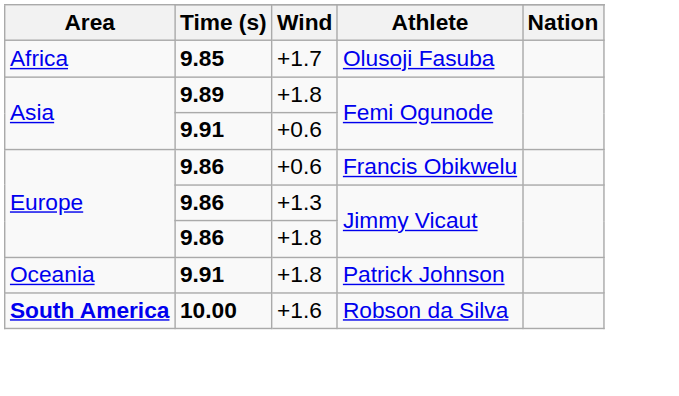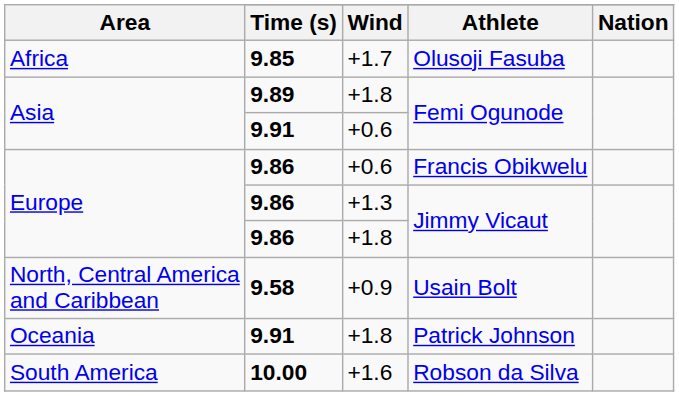 <table class="wikitable">
 <tr>
 <th rowspan=2>Area</th>
 </tr>
 <tr>
 <th>Time (s)</th>
 <th>Wind</th>
 <th>Athlete</th>
 <th>Nation</th>
 </tr>
 <tr>
 <td><a href='#'>Africa</a> </td>
 <td><strong>9.85</strong></td>
 <td>+1.7</td>
 <td><a href='#'>Olusoji Fasuba</a></td>
 <td></td>
 </tr>
 <tr>
 <td rowspan="2"><a href='#'>Asia</a> </td>
 <td><strong>9.89</strong></td>
 <td>+1.8</td>
 <td rowspan=2><a href='#'>Femi Ogunode</a></td>
 <td rowspan=2></td>
 </tr>
 <tr>
 <td><strong>9.91</strong></td>
 <td>+0.6</td>
 </tr>
 <tr>
 <td rowspan=3><a href='#'>Europe</a> </td>
 <td><strong>9.86</strong></td>
 <td>+0.6</td>
 <td><a href='#'>Francis Obikwelu</a></td>
 <td></td>
 </tr>
 <tr>
 <td><strong>9.86</strong></td>
 <td>+1.3</td>
 <td rowspan=2><a href='#'>Jimmy Vicaut</a></td>
 <td rowspan=2></td>
 </tr>
 <tr>
 <td><strong>9.86</strong></td>
 <td>+1.8</td>
 </tr>
 <tr>
+<td><a href='#'>North, Central America<br> and Caribbean</a> </td>
+<td><strong>9.58</strong> </td>
+<td>+0.9</td>
+<td><a href='#'>Usain Bolt</a></td>
+<td></td>
+</tr>
+<tr>
 <td><a href='#'>Oceania</a> </td>
 <td><strong>9.91</strong></td>
 <td>+1.8</td>
 <td><a href='#'>Patrick Johnson</a></td>
 <td></td>
 </tr>
 <tr>
-<td><strong><a href='#'>South America</a> </strong></td>
+<td><a href='#'>South America</a> </td>
 <td><strong>10.00</strong></td>
 <td>+1.6</td>
 <td><a href='#'>Robson da Silva</a></td>
 <td></td>
 </tr>
 </table>
